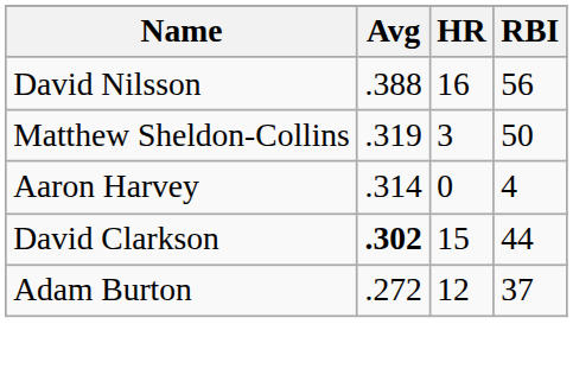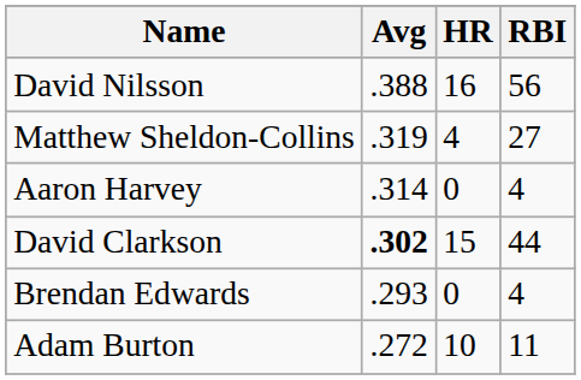 <table class="wikitable">
 <tr>
 </tr>
 <tr>
 <th>Name</th>
 <th>Avg</th>
 <th>HR</th>
 <th>RBI</th>
 </tr>
 <tr>
 <td>David Nilsson</td>
 <td>.388</td>
 <td>16</td>
 <td>56</td>
 </tr>
 <tr>
 <td>Matthew Sheldon-Collins</td>
 <td>.319</td>
-<td>3</td>
-<td>50</td>
+<td>4</td>
+<td>27</td>
 </tr>
 <tr>
 <td>Aaron Harvey</td>
 <td>.314</td>
 <td>0</td>
 <td>4</td>
 </tr>
 <tr>
 <td>David Clarkson</td>
 <td><strong>.302</strong></td>
 <td>15</td>
 <td>44</td>
 </tr>
 <tr>
+<td>Brendan Edwards</td>
+<td>.293</td>
+<td>0</td>
+<td>4</td>
+</tr>
+<tr>
 <td>Adam Burton</td>
 <td>.272</td>
-<td>12</td>
-<td>37</td>
+<td>10</td>
+<td>11</td>
 </tr>
 </table>
